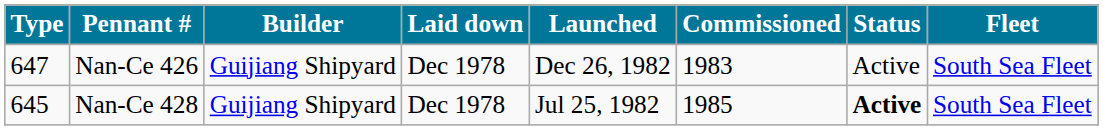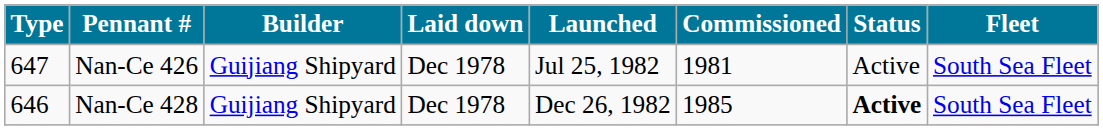 <table class="wikitable">
 <tr>
 <th style="background:#079;color:#fff;">Type</th>
 <th style="background:#079;color:#fff;">Pennant #</th>
 <th style="background:#079;color:#fff;">Builder</th>
 <th style="background:#079;color:#fff;">Laid down</th>
 <th style="background:#079;color:#fff;">Launched</th>
 <th style="background:#079;color:#fff;">Commissioned</th>
 <th style="background:#079;color:#fff;">Status</th>
 <th style="background:#079;color:#fff;">Fleet</th>
 </tr>
 <tr>
 <td>647</td>
 <td>Nan-Ce 426</td>
 <td><a href='#'>Guijiang</a> Shipyard</td>
 <td>Dec 1978</td>
-<td>Dec 26, 1982</td>
-<td>1983</td>
+<td>Jul 25, 1982</td>
+<td>1981</td>
 <td>Active</td>
 <td><a href='#'>South Sea Fleet</a></td>
 </tr>
 <tr>
-<td>645</td>
+<td>646</td>
 <td>Nan-Ce 428</td>
 <td><a href='#'>Guijiang</a> Shipyard</td>
 <td>Dec 1978</td>
-<td>Jul 25, 1982</td>
+<td>Dec 26, 1982</td>
 <td>1985</td>
 <td><strong>Active</strong></td>
 <td><a href='#'>South Sea Fleet</a></td>
 </tr>
 </table>
